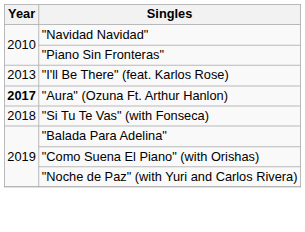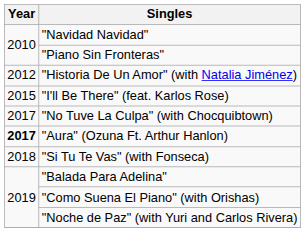 <table class="wikitable">
 <tr>
 <th>Year</th>
 <th>Singles</th>
 </tr>
 <tr>
 <td rowspan="2">2010</td>
 <td>"Navidad Navidad"</td>
 </tr>
 <tr>
 <td>"Piano Sin Fronteras"</td>
 </tr>
 <tr>
-<td>2013</td>
+<td>2012</td>
+<td>"Historia De Un Amor" (with <a href='#'>Natalia Jiménez</a>)</td>
+</tr>
+<tr>
+<td>2015</td>
 <td>"I'll Be There" (feat. Karlos Rose)</td>
+</tr>
+<tr>
+<td>2017</td>
+<td>"No Tuve La Culpa" (with Chocquibtown)</td>
 </tr>
 <tr>
 <td><strong>2017</strong></td>
 <td>"Aura" (Ozuna Ft. Arthur Hanlon)</td>
 </tr>
 <tr>
 <td>2018</td>
 <td>"Si Tu Te Vas" (with Fonseca)</td>
 </tr>
 <tr>
 <td rowspan="3">2019</td>
 <td>"Balada Para Adelina"</td>
 </tr>
 <tr>
 <td>"Como Suena El Piano" (with Orishas)</td>
 </tr>
 <tr>
 <td>"Noche de Paz" (with Yuri and Carlos Rivera)</td>
 </tr>
 <tr>
 </tr>
 </table>
